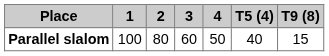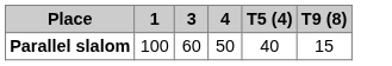 <table cellpadding="3" cellspacing="0" border="1" style="background:#white; font-size:86%; border:gray solid 1px; border-collapse:collapse">
 <tr style="background:#ccc; text-align:center;">
 <th>Place</th>
 <th width="25">1</th>
-<th width="20">2</th>
 <th width="20">3</th>
 <th width="20">4</th>
 <th width="20">T5 (4)</th>
 <th width="20">T9 (8)</th>
 </tr>
 <tr align=center>
 <th width="90">Parallel slalom<br></th>
 <td>100</td>
-<td>80</td>
 <td>60</td>
 <td>50</td>
 <td>40</td>
 <td>15</td>
 </tr>
 </table>
